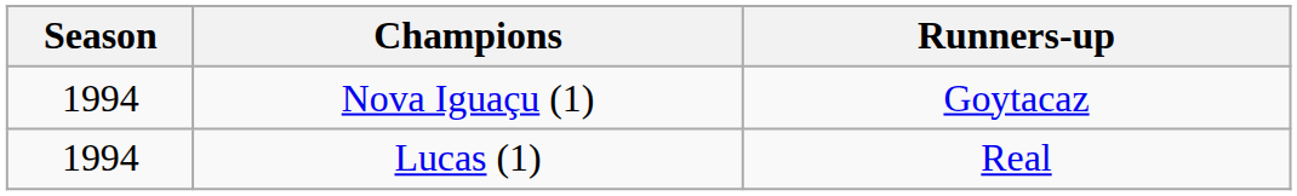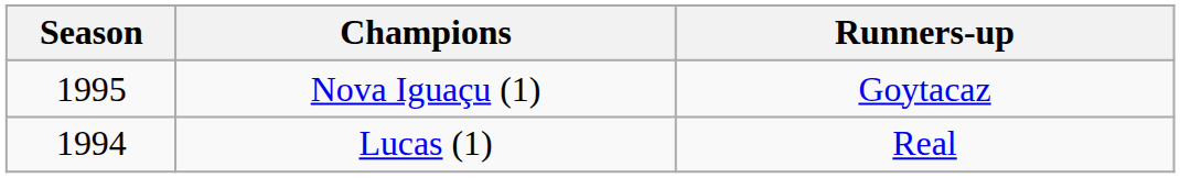 <table class="wikitable" style="text-align:center; margin-left:1em;">
 <tr>
 <th style="width:70px">Season</th>
 <th style="width:220px">Champions</th>
 <th style="width:220px">Runners-up</th>
 </tr>
 <tr>
-<td>1994</td>
+<td>1995</td>
 <td><a href='#'>Nova Iguaçu</a> (1)</td>
 <td><a href='#'>Goytacaz</a></td>
 </tr>
 <tr>
 <td>1994</td>
 <td><a href='#'>Lucas</a> (1)</td>
 <td><a href='#'>Real</a></td>
 </tr>
 </table>
